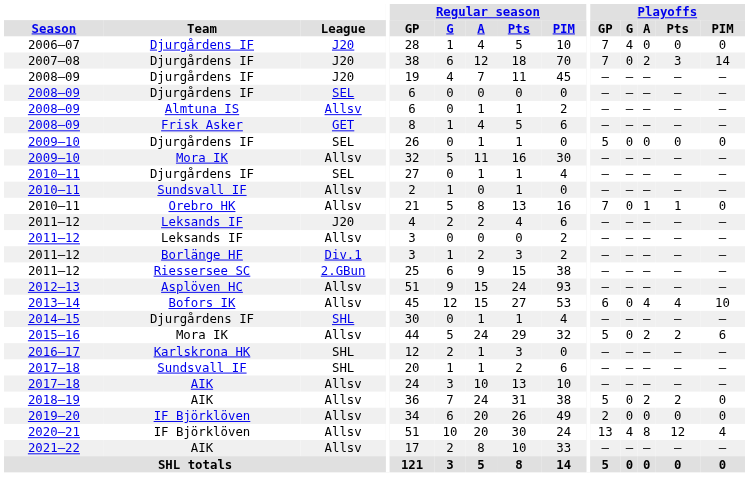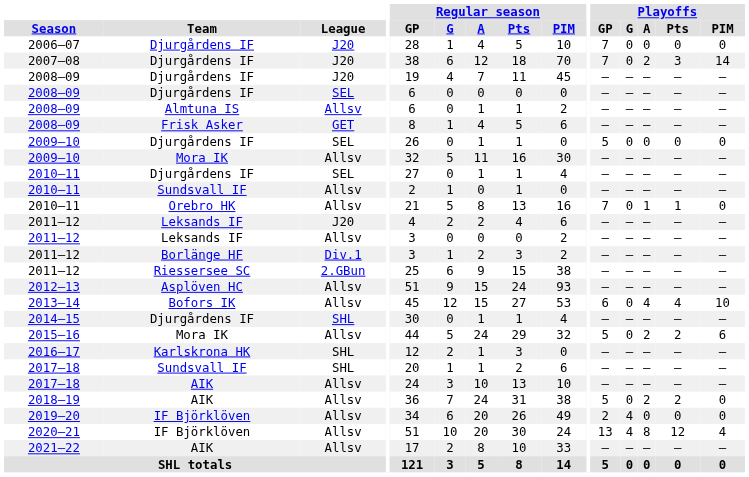 <table border="0" cellpadding="1" cellspacing="0" style="text-align:center; width:60em">
 <tr style="background:#e0e0e0;">
 <th colspan="3" style="background:#fff;"></th>
 <th rowspan="102" style="background:#fff;"></th>
 <th colspan="5"><a href='#'>Regular season</a></th>
 <th rowspan="102" style="background:#fff;"></th>
 <th colspan="5"><a href='#'>Playoffs</a></th>
 </tr>
 <tr style="background:#e0e0e0;">
 <th><a href='#'>Season</a></th>
 <th>Team</th>
 <th>League</th>
 <th>GP</th>
 <th><a href='#'>G</a></th>
 <th><a href='#'>A</a></th>
 <th><a href='#'>Pts</a></th>
 <th><a href='#'>PIM</a></th>
 <th>GP</th>
 <th>G</th>
 <th>A</th>
 <th>Pts</th>
 <th>PIM</th>
 </tr>
 <tr>
 <td>2006–07</td>
 <td><a href='#'>Djurgårdens IF</a></td>
 <td><a href='#'>J20</a></td>
 <td>28</td>
 <td>1</td>
 <td>4</td>
 <td>5</td>
 <td>10</td>
 <td>7</td>
-<td>4</td>
+<td>0</td>
 <td>0</td>
 <td>0</td>
 <td>0</td>
 </tr>
 <tr style="background:#f0f0f0;">
 <td>2007–08</td>
 <td>Djurgårdens IF</td>
 <td>J20</td>
 <td>38</td>
 <td>6</td>
 <td>12</td>
 <td>18</td>
 <td>70</td>
 <td>7</td>
 <td>0</td>
 <td>2</td>
 <td>3</td>
 <td>14</td>
 </tr>
 <tr>
 <td>2008–09</td>
 <td>Djurgårdens IF</td>
 <td>J20</td>
 <td>19</td>
 <td>4</td>
 <td>7</td>
 <td>11</td>
 <td>45</td>
 <td>—</td>
 <td>—</td>
 <td>—</td>
 <td>—</td>
 <td>—</td>
 </tr>
 <tr style="background:#f0f0f0;">
 <td><a href='#'>2008–09</a></td>
 <td>Djurgårdens IF</td>
 <td><a href='#'>SEL</a></td>
 <td>6</td>
 <td>0</td>
 <td>0</td>
 <td>0</td>
 <td>0</td>
 <td>—</td>
 <td>—</td>
 <td>—</td>
 <td>—</td>
 <td>—</td>
 </tr>
 <tr>
 <td><a href='#'>2008–09</a></td>
 <td><a href='#'>Almtuna IS</a></td>
 <td><a href='#'>Allsv</a></td>
 <td>6</td>
 <td>0</td>
 <td>1</td>
 <td>1</td>
 <td>2</td>
 <td>—</td>
 <td>—</td>
 <td>—</td>
 <td>—</td>
 <td>—</td>
 </tr>
 <tr style="background:#f0f0f0;">
 <td><a href='#'>2008–09</a></td>
 <td><a href='#'>Frisk Asker</a></td>
 <td><a href='#'>GET</a></td>
 <td>8</td>
 <td>1</td>
 <td>4</td>
 <td>5</td>
 <td>6</td>
 <td>—</td>
 <td>—</td>
 <td>—</td>
 <td>—</td>
 <td>—</td>
 </tr>
 <tr>
 <td><a href='#'>2009–10</a></td>
 <td>Djurgårdens IF</td>
 <td>SEL</td>
 <td>26</td>
 <td>0</td>
 <td>1</td>
 <td>1</td>
 <td>0</td>
 <td>5</td>
 <td>0</td>
 <td>0</td>
 <td>0</td>
 <td>0</td>
 </tr>
 <tr style="background:#f0f0f0;">
 <td><a href='#'>2009–10</a></td>
 <td><a href='#'>Mora IK</a></td>
 <td>Allsv</td>
 <td>32</td>
 <td>5</td>
 <td>11</td>
 <td>16</td>
 <td>30</td>
 <td>—</td>
 <td>—</td>
 <td>—</td>
 <td>—</td>
 <td>—</td>
 </tr>
 <tr>
 <td><a href='#'>2010–11</a></td>
 <td>Djurgårdens IF</td>
 <td>SEL</td>
 <td>27</td>
 <td>0</td>
 <td>1</td>
 <td>1</td>
 <td>4</td>
 <td>—</td>
 <td>—</td>
 <td>—</td>
 <td>—</td>
 <td>—</td>
 </tr>
 <tr style="background:#f0f0f0;">
 <td><a href='#'>2010–11</a></td>
 <td><a href='#'>Sundsvall IF</a></td>
 <td>Allsv</td>
 <td>2</td>
 <td>1</td>
 <td>0</td>
 <td>1</td>
 <td>0</td>
 <td>—</td>
 <td>—</td>
 <td>—</td>
 <td>—</td>
 <td>—</td>
 </tr>
 <tr>
 <td>2010–11</td>
 <td><a href='#'>Orebro HK</a></td>
 <td>Allsv</td>
 <td>21</td>
 <td>5</td>
 <td>8</td>
 <td>13</td>
 <td>16</td>
 <td>7</td>
 <td>0</td>
 <td>1</td>
 <td>1</td>
 <td>0</td>
 </tr>
 <tr style="background:#f0f0f0;">
 <td>2011–12</td>
 <td><a href='#'>Leksands IF</a></td>
 <td>J20</td>
 <td>4</td>
 <td>2</td>
 <td>2</td>
 <td>4</td>
 <td>6</td>
 <td>—</td>
 <td>—</td>
 <td>—</td>
 <td>—</td>
 <td>—</td>
 </tr>
 <tr>
 <td><a href='#'>2011–12</a></td>
 <td>Leksands IF</td>
 <td>Allsv</td>
 <td>3</td>
 <td>0</td>
 <td>0</td>
 <td>0</td>
 <td>2</td>
 <td>—</td>
 <td>—</td>
 <td>—</td>
 <td>—</td>
 <td>—</td>
 </tr>
 <tr style="background:#f0f0f0;">
 <td>2011–12</td>
 <td><a href='#'>Borlänge HF</a></td>
 <td><a href='#'>Div.1</a></td>
 <td>3</td>
 <td>1</td>
 <td>2</td>
 <td>3</td>
 <td>2</td>
 <td>—</td>
 <td>—</td>
 <td>—</td>
 <td>—</td>
 <td>—</td>
 </tr>
 <tr>
 <td>2011–12</td>
 <td><a href='#'>Riessersee SC</a></td>
 <td><a href='#'>2.GBun</a></td>
 <td>25</td>
 <td>6</td>
 <td>9</td>
 <td>15</td>
 <td>38</td>
 <td>—</td>
 <td>—</td>
 <td>—</td>
 <td>—</td>
 <td>—</td>
 </tr>
 <tr style="background:#f0f0f0;">
 <td><a href='#'>2012–13</a></td>
 <td><a href='#'>Asplöven HC</a></td>
 <td>Allsv</td>
 <td>51</td>
 <td>9</td>
 <td>15</td>
 <td>24</td>
 <td>93</td>
 <td>—</td>
 <td>—</td>
 <td>—</td>
 <td>—</td>
 <td>—</td>
 </tr>
 <tr>
 <td><a href='#'>2013–14</a></td>
 <td><a href='#'>Bofors IK</a></td>
 <td>Allsv</td>
 <td>45</td>
 <td>12</td>
 <td>15</td>
 <td>27</td>
 <td>53</td>
 <td>6</td>
 <td>0</td>
 <td>4</td>
 <td>4</td>
 <td>10</td>
 </tr>
 <tr style="background:#f0f0f0;">
 <td><a href='#'>2014–15</a></td>
 <td>Djurgårdens IF</td>
 <td><a href='#'>SHL</a></td>
 <td>30</td>
 <td>0</td>
 <td>1</td>
 <td>1</td>
 <td>4</td>
 <td>—</td>
 <td>—</td>
 <td>—</td>
 <td>—</td>
 <td>—</td>
 </tr>
 <tr>
 <td><a href='#'>2015–16</a></td>
 <td>Mora IK</td>
 <td>Allsv</td>
 <td>44</td>
 <td>5</td>
 <td>24</td>
 <td>29</td>
 <td>32</td>
 <td>5</td>
 <td>0</td>
 <td>2</td>
 <td>2</td>
 <td>6</td>
 </tr>
 <tr style="background:#f0f0f0;">
 <td><a href='#'>2016–17</a></td>
 <td><a href='#'>Karlskrona HK</a></td>
 <td>SHL</td>
 <td>12</td>
 <td>2</td>
 <td>1</td>
 <td>3</td>
 <td>0</td>
 <td>—</td>
 <td>—</td>
 <td>—</td>
 <td>—</td>
 <td>—</td>
 </tr>
 <tr>
 <td><a href='#'>2017–18</a></td>
 <td><a href='#'>Sundsvall IF</a></td>
 <td>SHL</td>
 <td>20</td>
 <td>1</td>
 <td>1</td>
 <td>2</td>
 <td>6</td>
 <td>—</td>
 <td>—</td>
 <td>—</td>
 <td>—</td>
 <td>—</td>
 </tr>
 <tr style="background:#f0f0f0;">
 <td><a href='#'>2017–18</a></td>
 <td><a href='#'>AIK</a></td>
 <td>Allsv</td>
 <td>24</td>
 <td>3</td>
 <td>10</td>
 <td>13</td>
 <td>10</td>
 <td>—</td>
 <td>—</td>
 <td>—</td>
 <td>—</td>
 <td>—</td>
 </tr>
 <tr>
 <td><a href='#'>2018–19</a></td>
 <td>AIK</td>
 <td>Allsv</td>
 <td>36</td>
 <td>7</td>
 <td>24</td>
 <td>31</td>
 <td>38</td>
 <td>5</td>
 <td>0</td>
 <td>2</td>
 <td>2</td>
 <td>0</td>
 </tr>
 <tr style="background:#f0f0f0;">
 <td><a href='#'>2019–20</a></td>
 <td><a href='#'>IF Björklöven</a></td>
 <td>Allsv</td>
 <td>34</td>
 <td>6</td>
 <td>20</td>
 <td>26</td>
 <td>49</td>
 <td>2</td>
-<td>0</td>
+<td>4</td>
 <td>0</td>
 <td>0</td>
 <td>0</td>
 </tr>
 <tr>
 <td><a href='#'>2020–21</a></td>
 <td>IF Björklöven</td>
 <td>Allsv</td>
 <td>51</td>
 <td>10</td>
 <td>20</td>
 <td>30</td>
 <td>24</td>
 <td>13</td>
 <td>4</td>
 <td>8</td>
 <td>12</td>
 <td>4</td>
 </tr>
 <tr style="background:#f0f0f0;">
 <td><a href='#'>2021–22</a></td>
 <td>AIK</td>
 <td>Allsv</td>
 <td>17</td>
 <td>2</td>
 <td>8</td>
 <td>10</td>
 <td>33</td>
 <td>—</td>
 <td>—</td>
 <td>—</td>
 <td>—</td>
 <td>—</td>
 </tr>
 <tr bgcolor="#e0e0e0">
 <th colspan="3">SHL totals</th>
 <th>121</th>
 <th>3</th>
 <th>5</th>
 <th>8</th>
 <th>14</th>
 <th>5</th>
 <th>0</th>
 <th>0</th>
 <th>0</th>
 <th>0</th>
 </tr>
 </table>
